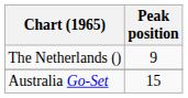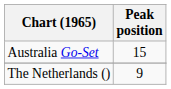 <table class="wikitable sortable">
 <tr>
 <th align="left">Chart (1965)</th>
 <th align="left">Peak<br>position</th>
 </tr>
 <tr>
-<td>The Netherlands ()</td>
-<td style="text-align:center;">9</td>
+<td align="left">Australia <em><a href='#'>Go-Set</a></em></td>
+<td style="text-align:center;">15</td>
 </tr>
 <tr |->
 </tr>
 <tr>
-<td align="left">Australia <em><a href='#'>Go-Set</a></em></td>
-<td style="text-align:center;">15</td>
+<td>The Netherlands ()</td>
+<td style="text-align:center;">9</td>
 </tr>
 </table>
